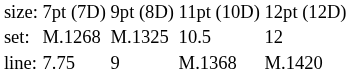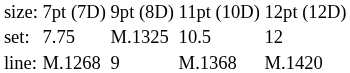 <table style="margin-left:40px;">
 <tr>
 <td>size:</td>
 <td>7pt (7D)</td>
 <td>9pt (8D)</td>
 <td>11pt (10D)</td>
 <td>12pt (12D)</td>
 </tr>
 <tr>
 <td>set:</td>
-<td>M.1268</td>
+<td>7.75</td>
 <td>M.1325</td>
 <td>10.5</td>
 <td>12</td>
 </tr>
 <tr>
 <td>line:</td>
-<td>7.75</td>
+<td>M.1268</td>
 <td>9</td>
 <td>M.1368</td>
 <td>M.1420</td>
 </tr>
 </table>
